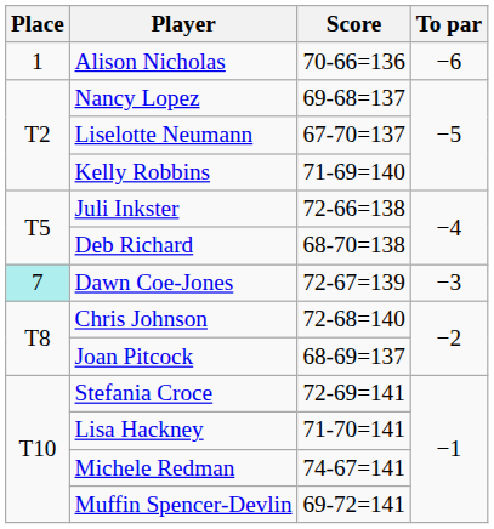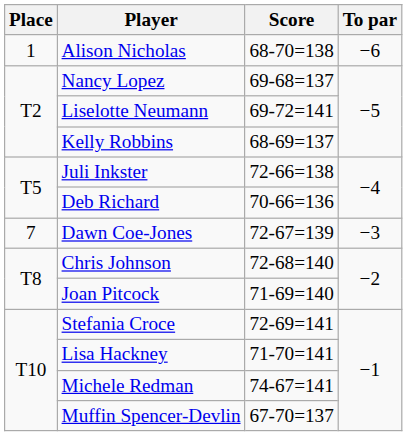 <table class="wikitable">
 <tr>
 <th>Place</th>
 <th>Player</th>
 <th>Score</th>
 <th>To par</th>
 </tr>
 <tr>
 <td align=center>1</td>
 <td> <a href='#'>Alison Nicholas</a></td>
-<td>70-66=136</td>
+<td>68-70=138</td>
 <td align=center>−6</td>
 </tr>
 <tr>
 <td align=center rowspan=3>T2</td>
 <td> <a href='#'>Nancy Lopez</a></td>
 <td>69-68=137</td>
 <td rowspan=3 align=center>−5</td>
 </tr>
 <tr>
 <td> <a href='#'>Liselotte Neumann</a></td>
-<td>67-70=137</td>
+<td>69-72=141</td>
 </tr>
 <tr>
 <td> <a href='#'>Kelly Robbins</a></td>
-<td>71-69=140</td>
+<td>68-69=137</td>
 </tr>
 <tr>
 <td align=center rowspan=2>T5</td>
 <td> <a href='#'>Juli Inkster</a></td>
 <td>72-66=138</td>
 <td rowspan=2 align=center>−4</td>
 </tr>
 <tr>
 <td> <a href='#'>Deb Richard</a></td>
-<td>68-70=138</td>
+<td>70-66=136</td>
 </tr>
 <tr>
-<td align=center style="background: paleturquoise;">7</td>
+<td align=center>7</td>
 <td> <a href='#'>Dawn Coe-Jones</a></td>
 <td>72-67=139</td>
 <td align=center>−3</td>
 </tr>
 <tr>
 <td align=center rowspan=2>T8</td>
 <td> <a href='#'>Chris Johnson</a></td>
 <td>72-68=140</td>
 <td rowspan=2 align=center>−2</td>
 </tr>
 <tr>
 <td> <a href='#'>Joan Pitcock</a></td>
-<td>68-69=137</td>
+<td>71-69=140</td>
 </tr>
 <tr>
 <td align=center rowspan=4>T10</td>
 <td> <a href='#'>Stefania Croce</a></td>
 <td>72-69=141</td>
 <td rowspan=4 align=center>−1</td>
 </tr>
 <tr>
 <td> <a href='#'>Lisa Hackney</a></td>
 <td>71-70=141</td>
 </tr>
 <tr>
 <td> <a href='#'>Michele Redman</a></td>
 <td>74-67=141</td>
 </tr>
 <tr>
 <td> <a href='#'>Muffin Spencer-Devlin</a></td>
-<td>69-72=141</td>
+<td>67-70=137</td>
 </tr>
 </table>
